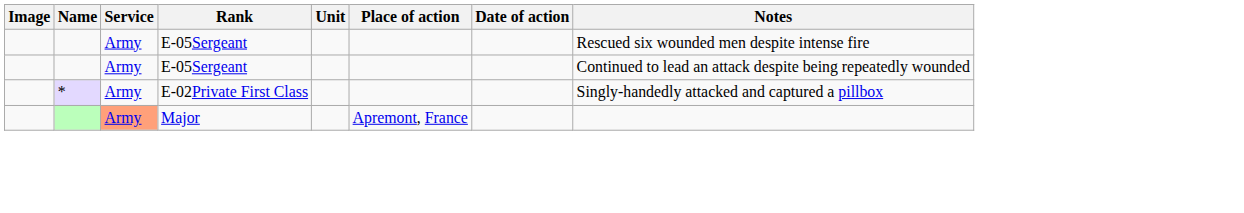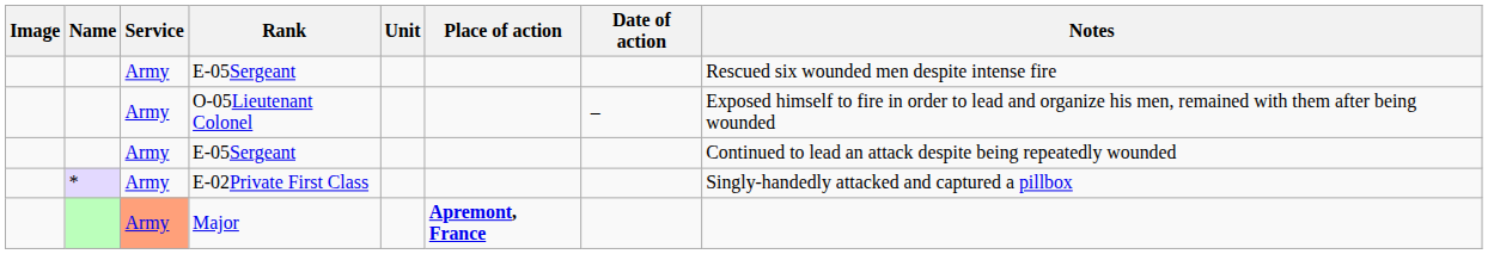 <table class="wikitable sortable">
 <tr>
 <th class="unsortable">Image</th>
 <th>Name</th>
 <th>Service</th>
 <th>Rank</th>
 <th>Unit</th>
 <th>Place of action</th>
 <th>Date of action</th>
 <th class="unsortable">Notes</th>
 </tr>
 <tr>
 <td></td>
 <td></td>
 <td><a href='#'>Army</a></td>
 <td><span>E-05</span><a href='#'>Sergeant</a></td>
 <td></td>
 <td></td>
 <td></td>
 <td>Rescued six wounded men despite intense fire</td>
+</tr>
+<tr>
+<td></td>
+<td></td>
+<td><a href='#'>Army</a></td>
+<td><span>O-05</span><a href='#'>Lieutenant Colonel</a></td>
+<td></td>
+<td></td>
+<td> – </td>
+<td>Exposed himself to fire in order to lead and organize his men, remained with them after being wounded</td>
 </tr>
 <tr>
 <td></td>
 <td></td>
 <td><a href='#'>Army</a></td>
 <td><span>E-05</span><a href='#'>Sergeant</a></td>
 <td></td>
 <td></td>
 <td></td>
 <td>Continued to lead an attack despite being repeatedly wounded</td>
 </tr>
 <tr>
 <td></td>
 <td style="background:#e3d9ff;">*</td>
 <td><a href='#'>Army</a></td>
 <td><span>E-02</span><a href='#'>Private First Class</a></td>
 <td></td>
 <td></td>
 <td></td>
 <td>Singly-handedly attacked and captured a <a href='#'>pillbox</a></td>
 </tr>
 <tr>
 <td></td>
 <td style="background:#bfb;"></td>
 <td style="background: lightsalmon;"><a href='#'>Army</a></td>
 <td><a href='#'>Major</a></td>
 <td></td>
-<td><a href='#'>Apremont</a>, <a href='#'>France</a></td>
+<td><strong><a href='#'>Apremont</a>, <a href='#'>France</a></strong></td>
 <td></td>
 <td></td>
 </tr>
 </table>
